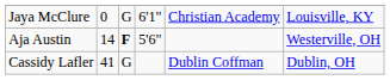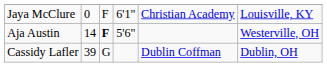 <table class="wikitable sortable" border="1">
 <tr align=center>
 </tr>
 <tr>
 <td>Jaya McClure</td>
 <td>0</td>
-<td>G</td>
+<td>F</td>
 <td>6'1"</td>
 <td><a href='#'>Christian Academy</a></td>
 <td><a href='#'>Louisville, KY</a></td>
 </tr>
 <tr>
 <td>Aja Austin</td>
 <td>14</td>
 <td><strong>F</strong></td>
 <td>5'6"</td>
 <td></td>
 <td><a href='#'>Westerville, OH</a></td>
 </tr>
 <tr>
 <td>Cassidy Lafler</td>
-<td>41</td>
+<td>39</td>
 <td>G</td>
 <td></td>
 <td><a href='#'>Dublin Coffman</a></td>
 <td><a href='#'>Dublin, OH</a></td>
 </tr>
 </table>
